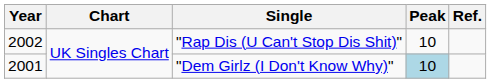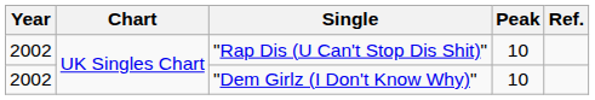 <table class="wikitable">
 <tr>
 <th>Year</th>
 <th>Chart</th>
 <th>Single</th>
 <th>Peak</th>
 <th>Ref.</th>
 </tr>
 <tr>
 <td rowspan="1">2002</td>
 <td rowspan="2"><a href='#'>UK Singles Chart</a></td>
 <td rowspan="1">"<a href='#'>Rap Dis (U Can't Stop Dis Shit)</a>"</td>
 <td align="center">10</td>
 <td></td>
 </tr>
 <tr>
-<td rowspan="1">2001</td>
+<td rowspan="1">2002</td>
 <td rowspan="1">"<a href='#'>Dem Girlz (I Don't Know Why)</a>"</td>
-<td align="center" style="background: lightblue;">10</td>
+<td align="center">10</td>
 <td></td>
 </tr>
 </table>
